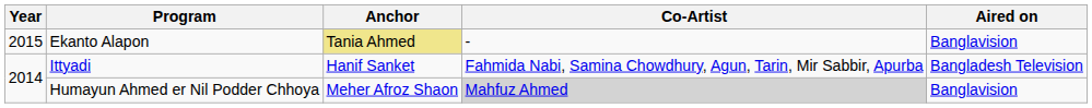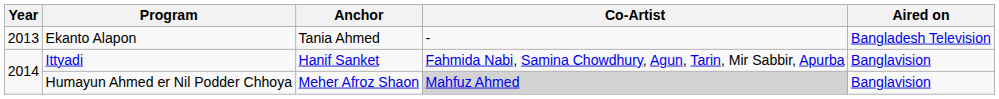 <table class="wikitable">
 <tr>
 <th>Year</th>
 <th>Program</th>
 <th>Anchor</th>
 <th>Co-Artist</th>
 <th>Aired on</th>
 </tr>
 <tr>
-<td>2015</td>
+<td>2013</td>
 <td>Ekanto Alapon</td>
-<td style="background: khaki;">Tania Ahmed</td>
+<td>Tania Ahmed</td>
 <td>-</td>
-<td><a href='#'>Banglavision</a></td>
+<td><a href='#'>Bangladesh Television</a></td>
 </tr>
 <tr>
 <td rowspan="2">2014</td>
 <td><a href='#'>Ittyadi</a></td>
 <td><a href='#'>Hanif Sanket</a></td>
 <td><a href='#'>Fahmida Nabi</a>, <a href='#'>Samina Chowdhury</a>, <a href='#'>Agun</a>, <a href='#'>Tarin</a>, Mir Sabbir, <a href='#'>Apurba</a></td>
-<td><a href='#'>Bangladesh Television</a></td>
+<td><a href='#'>Banglavision</a></td>
 </tr>
 <tr>
 <td>Humayun Ahmed er Nil Podder Chhoya</td>
 <td><a href='#'>Meher Afroz Shaon</a></td>
 <td style="background: lightgrey;"><a href='#'>Mahfuz Ahmed</a></td>
 <td><a href='#'>Banglavision</a></td>
 </tr>
 </table>
